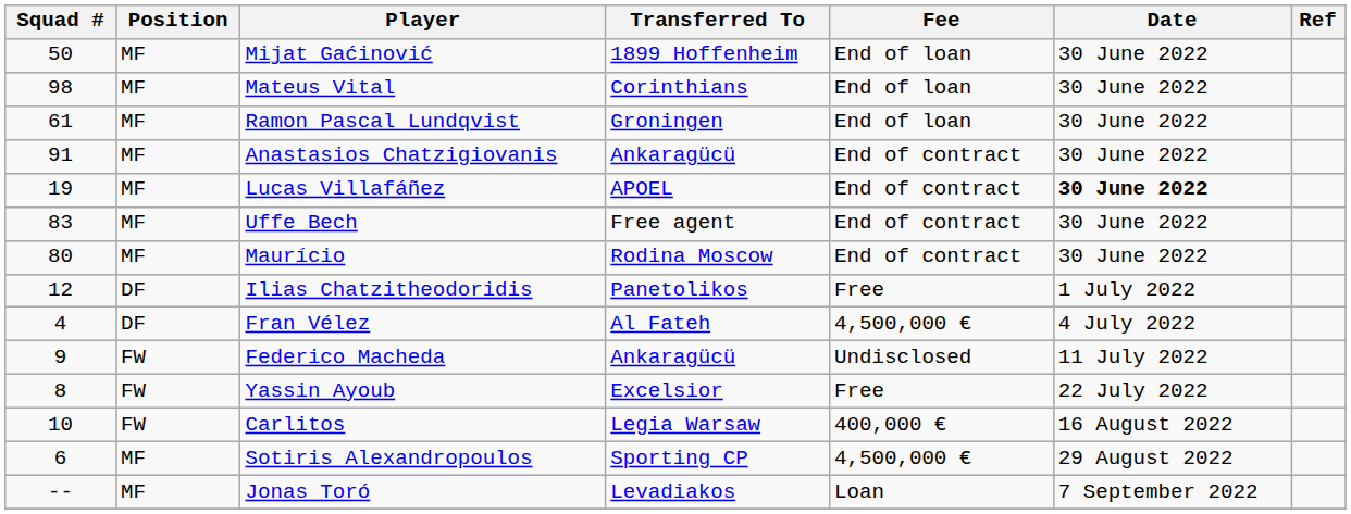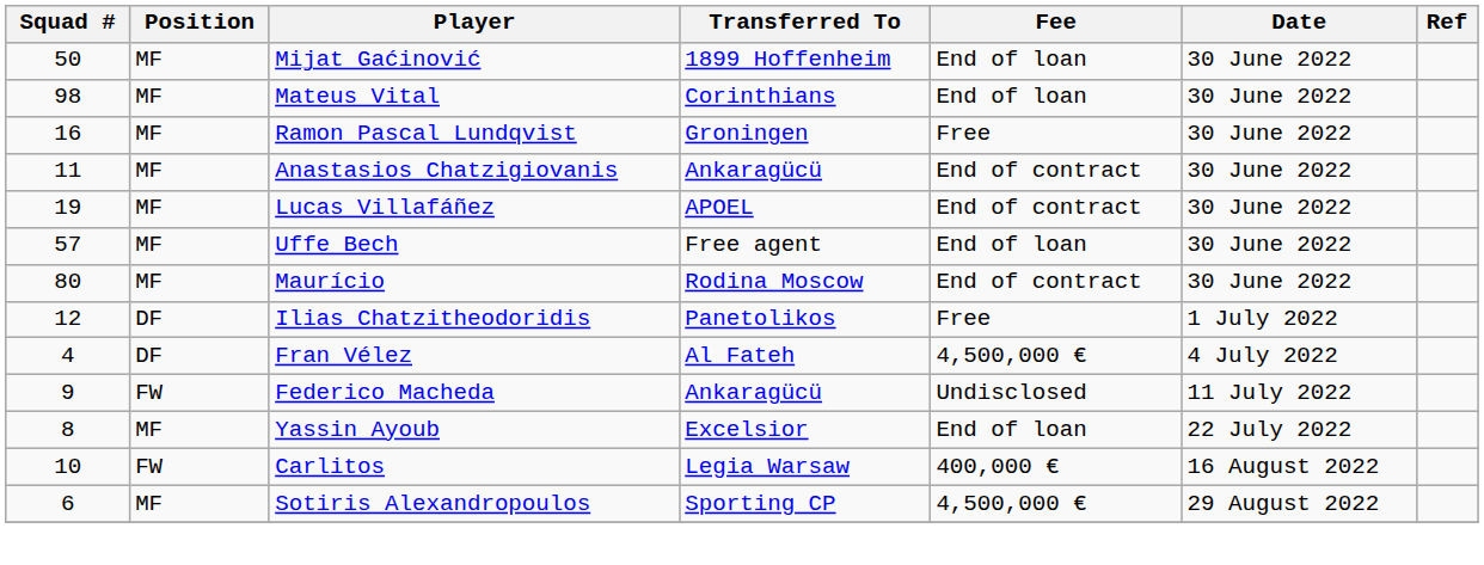 <table class="wikitable sortable" style="width:90%; text-align:center; font-size:95%; text-align:left;">
 <tr>
 <th><strong>Squad #</strong></th>
 <th><strong>Position</strong></th>
 <th><strong>Player</strong></th>
 <th><strong>Transferred To</strong></th>
 <th><strong>Fee</strong></th>
 <th><strong>Date</strong></th>
 <th><strong>Ref</strong></th>
 </tr>
 <tr>
 <td align="center">50</td>
 <td>MF</td>
 <td> <a href='#'>Mijat Gaćinović</a></td>
 <td> <a href='#'>1899 Hoffenheim</a></td>
 <td>End of loan</td>
 <td>30 June 2022</td>
 <td></td>
 </tr>
 <tr>
 <td align="center">98</td>
 <td>MF</td>
 <td> <a href='#'>Mateus Vital</a></td>
 <td> <a href='#'>Corinthians</a></td>
 <td>End of loan</td>
 <td>30 June 2022</td>
 <td></td>
 </tr>
 <tr>
-<td align="center">61</td>
+<td align="center">16</td>
 <td>MF</td>
 <td> <a href='#'>Ramon Pascal Lundqvist</a></td>
 <td> <a href='#'>Groningen</a></td>
-<td>End of loan</td>
+<td>Free</td>
 <td>30 June 2022</td>
 <td></td>
 </tr>
 <tr>
-<td align="center">91</td>
+<td align="center">11</td>
 <td>MF</td>
 <td> <a href='#'>Anastasios Chatzigiovanis</a></td>
 <td> <a href='#'>Ankaragücü</a></td>
 <td>End of contract</td>
 <td>30 June 2022</td>
 <td></td>
 </tr>
 <tr>
 <td align="center">19</td>
 <td>MF</td>
 <td> <a href='#'>Lucas Villafáñez</a></td>
 <td> <a href='#'>APOEL</a></td>
 <td>End of contract</td>
-<td><strong>30 June 2022</strong></td>
+<td>30 June 2022</td>
 <td></td>
 </tr>
 <tr>
-<td align="center">83</td>
+<td align="center">57</td>
 <td>MF</td>
 <td> <a href='#'>Uffe Bech</a></td>
 <td>Free agent</td>
-<td>End of contract</td>
+<td>End of loan</td>
 <td>30 June 2022</td>
 <td></td>
 </tr>
 <tr>
 <td align="center">80</td>
 <td>MF</td>
 <td> <a href='#'>Maurício</a></td>
 <td> <a href='#'>Rodina Moscow</a></td>
 <td>End of contract</td>
 <td>30 June 2022</td>
 <td></td>
 </tr>
 <tr>
 <td align="center">12</td>
 <td>DF</td>
 <td> <a href='#'>Ilias Chatzitheodoridis</a></td>
 <td> <a href='#'>Panetolikos</a></td>
 <td>Free</td>
 <td>1 July 2022</td>
 <td></td>
 </tr>
 <tr>
 <td align="center">4</td>
 <td>DF</td>
 <td> <a href='#'>Fran Vélez</a></td>
 <td> <a href='#'>Al Fateh</a></td>
 <td>4,500,000 €</td>
 <td>4 July 2022</td>
 <td></td>
 </tr>
 <tr>
 <td align="center">9</td>
 <td>FW</td>
 <td> <a href='#'>Federico Macheda</a></td>
 <td> <a href='#'>Ankaragücü</a></td>
 <td>Undisclosed</td>
 <td>11 July 2022</td>
 <td></td>
 </tr>
 <tr>
 <td align="center">8</td>
-<td>FW</td>
+<td>MF</td>
 <td> <a href='#'>Yassin Ayoub</a></td>
 <td> <a href='#'>Excelsior</a></td>
-<td>Free</td>
+<td>End of loan</td>
 <td>22 July 2022</td>
 <td></td>
 </tr>
 <tr>
 <td align="center">10</td>
 <td>FW</td>
 <td> <a href='#'>Carlitos</a></td>
 <td> <a href='#'>Legia Warsaw</a></td>
 <td>400,000 €</td>
 <td>16 August 2022</td>
 <td></td>
 </tr>
 <tr>
 <td align="center">6</td>
 <td>MF</td>
 <td> <a href='#'>Sotiris Alexandropoulos</a></td>
 <td> <a href='#'>Sporting CP</a></td>
 <td>4,500,000 €</td>
 <td>29 August 2022</td>
 <td></td>
 </tr>
 <tr>
-<td align="center">--</td>
-<td>MF</td>
-<td> <a href='#'>Jonas Toró</a></td>
-<td> <a href='#'>Levadiakos</a></td>
-<td>Loan</td>
-<td>7 September 2022</td>
-<td></td>
-</tr>
-<tr>
 </tr>
 </table>
